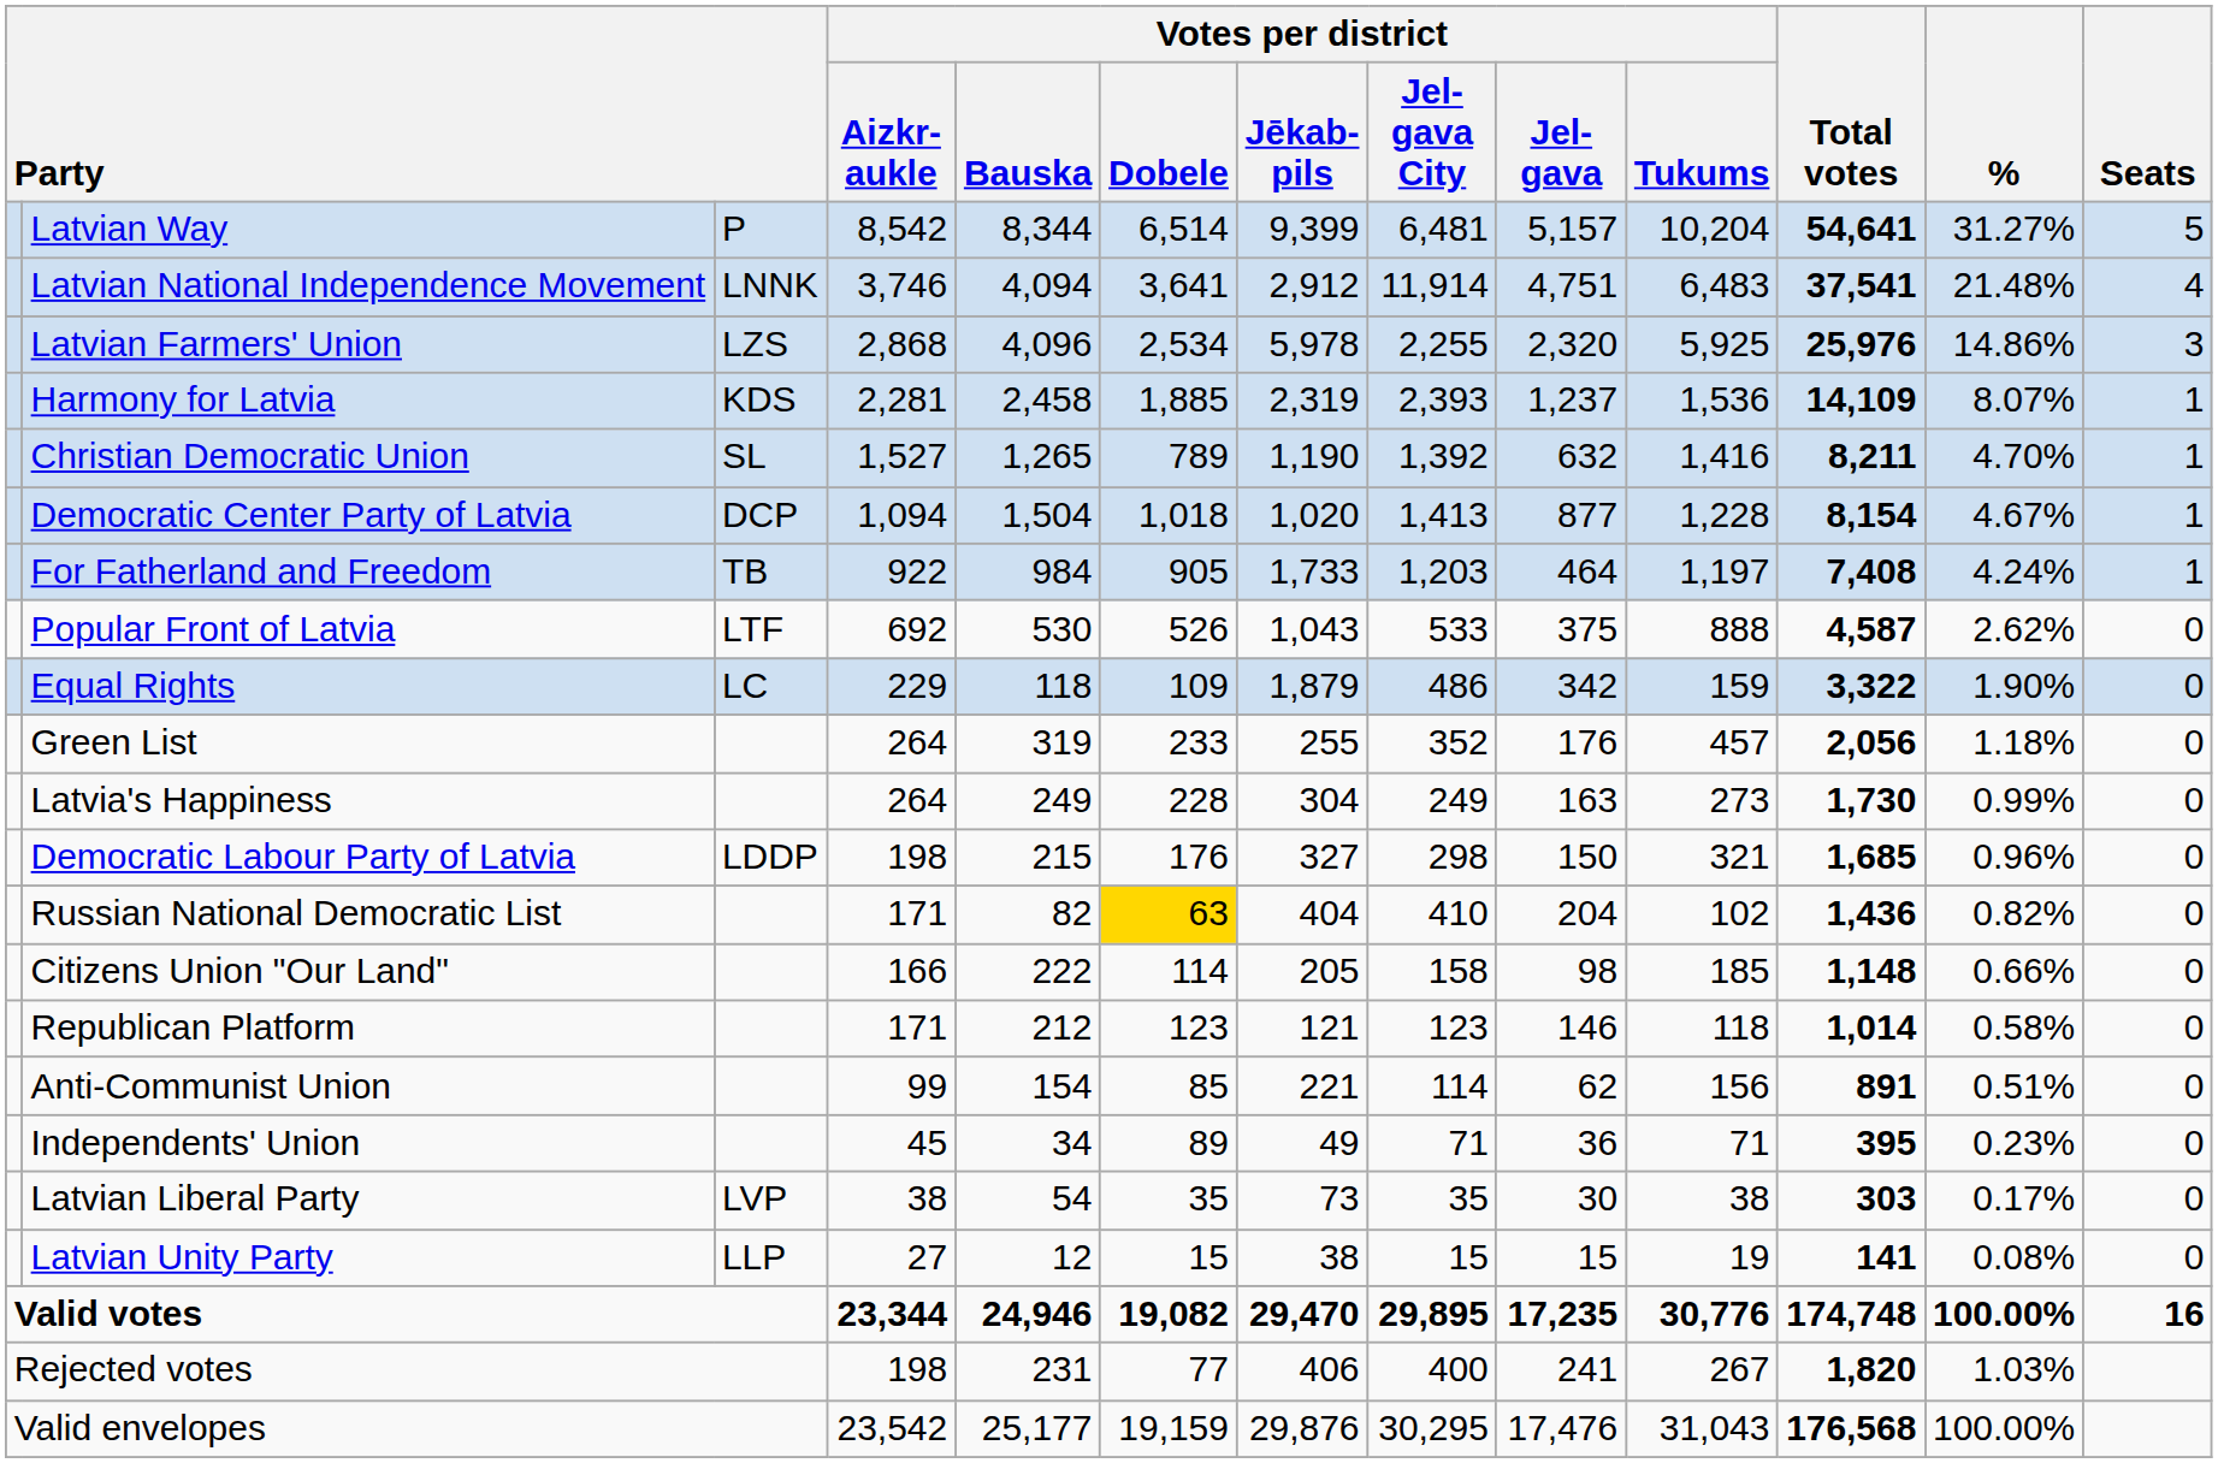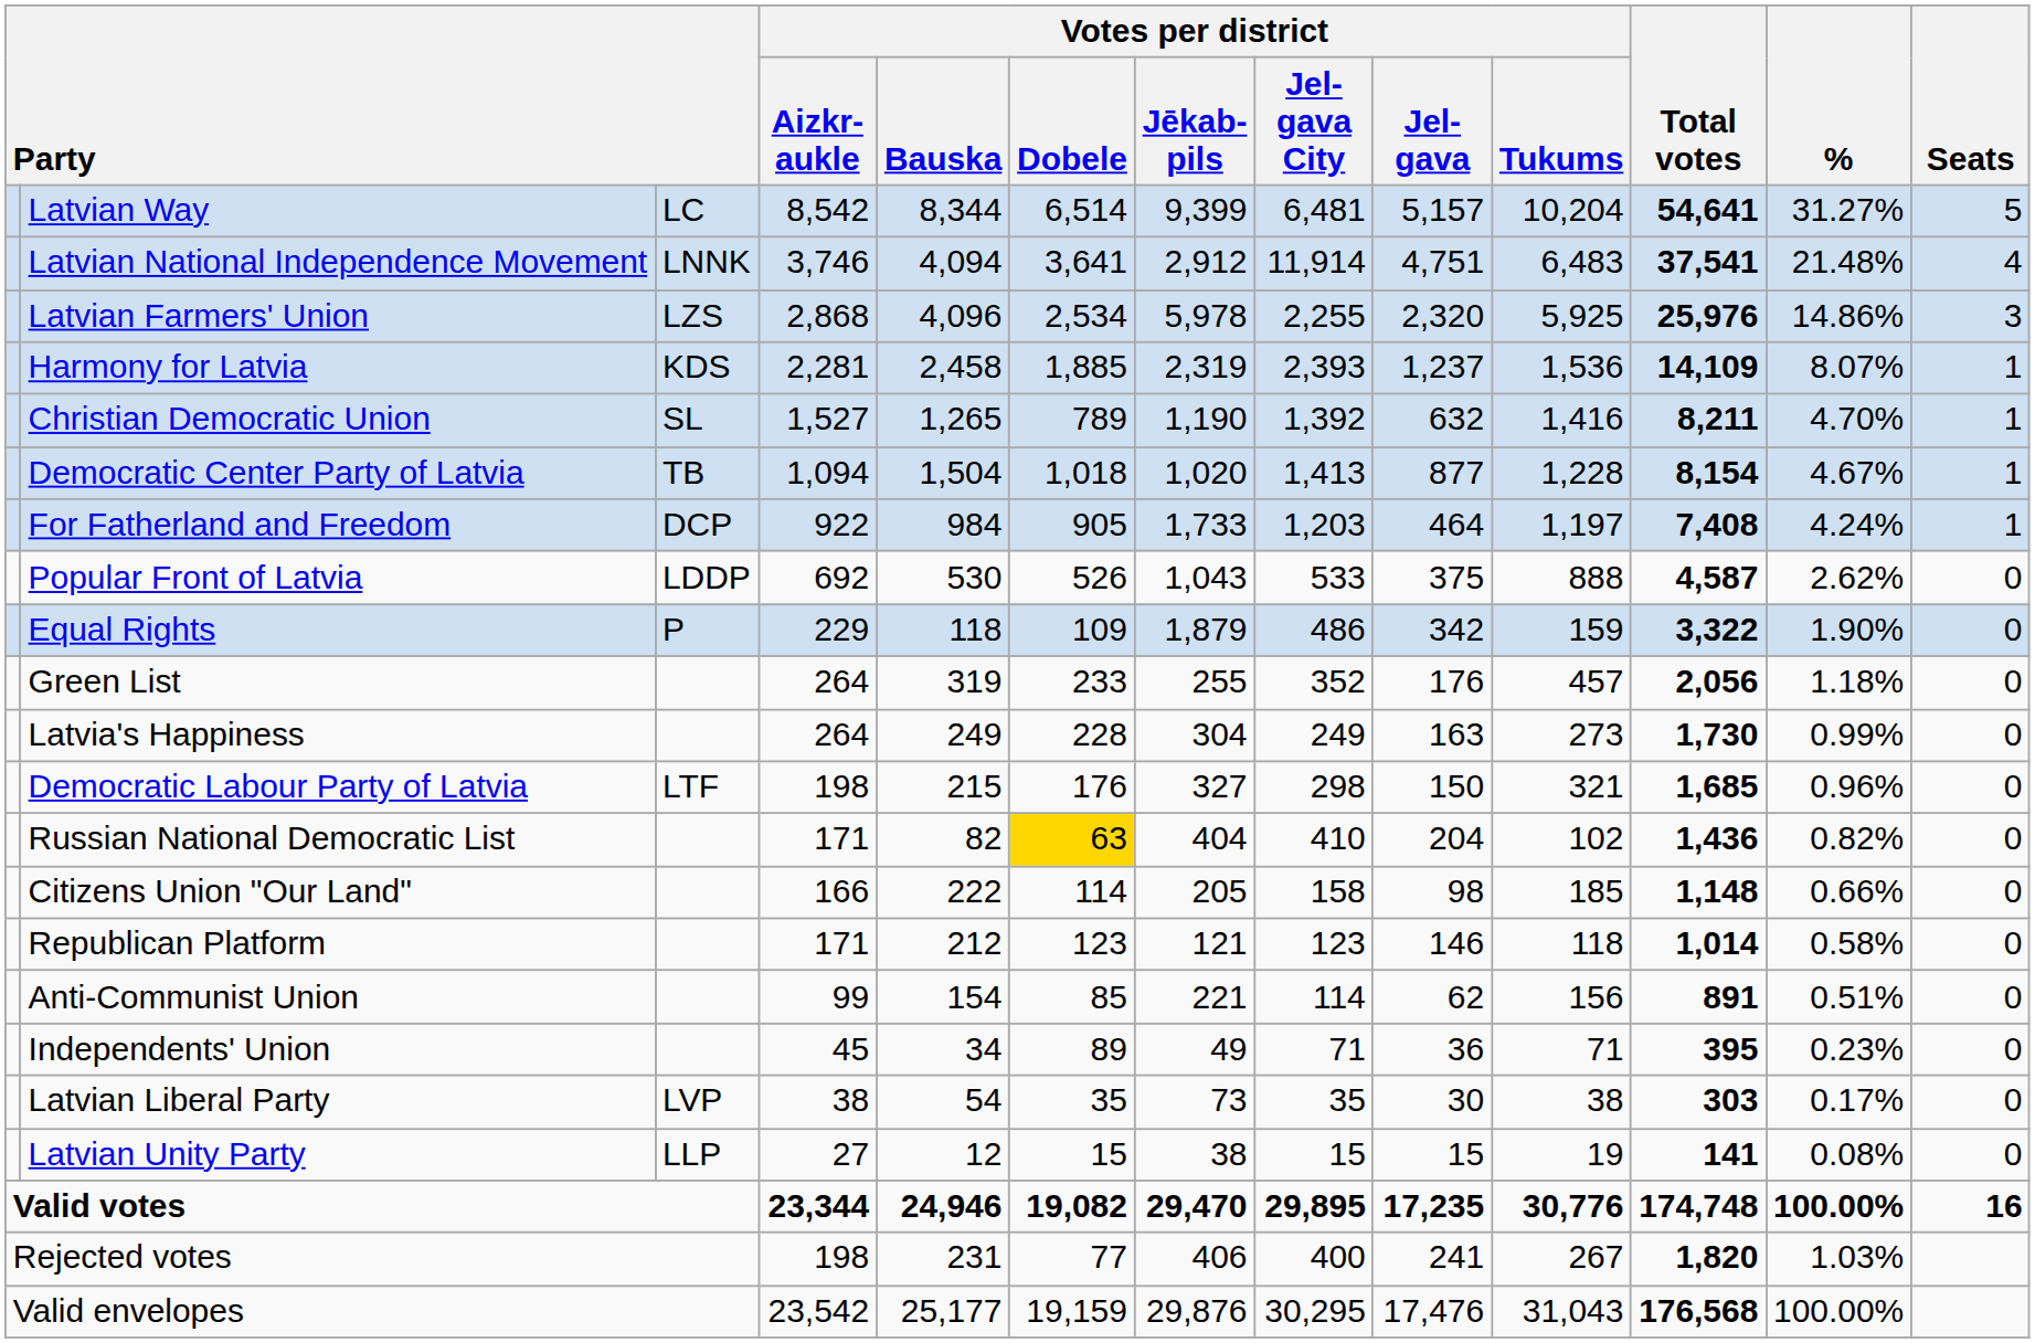 <table class="wikitable" border="1" style="text-align:right;">
 <tr>
 <th style="text-align:left;" valign=bottom rowspan=2 colspan=3>Party</th>
 <th colspan=7>Votes per district</th>
 <th align=center valign=bottom rowspan=2 width="50">Total votes</th>
 <th align=center valign=bottom rowspan=2 width="50">%</th>
 <th align=center valign=bottom rowspan=2 width="50">Seats</th>
 </tr>
 <tr>
 <th align=center valign=bottom width="50"><a href='#'>Aizkr- aukle</a></th>
 <th align=center valign=bottom width="50"><a href='#'>Bauska</a></th>
 <th align=center valign=bottom width="50"><a href='#'>Dobele</a></th>
 <th align=center valign=bottom width="50"><a href='#'>Jēkab- pils</a></th>
 <th align=center valign=bottom width="50"><a href='#'>Jel- gava City</a></th>
 <th align=center valign=bottom width="50"><a href='#'>Jel- gava</a></th>
 <th align=center valign=bottom width="50"><a href='#'>Tukums</a></th>
 </tr>
 <tr style="background:#CEE0F2;">
 <td></td>
 <td align=left><a href='#'>Latvian Way</a></td>
-<td align=left>Р</td>
+<td align=left>LC</td>
 <td>8,542</td>
 <td>8,344</td>
 <td>6,514</td>
 <td>9,399</td>
 <td>6,481</td>
 <td>5,157</td>
 <td>10,204</td>
 <td><strong>54,641</strong></td>
 <td>31.27%</td>
 <td>5</td>
 </tr>
 <tr style="background:#CEE0F2;">
 <td></td>
 <td align=left><a href='#'>Latvian National Independence Movement</a></td>
 <td align=left>LNNK</td>
 <td>3,746</td>
 <td>4,094</td>
 <td>3,641</td>
 <td>2,912</td>
 <td>11,914</td>
 <td>4,751</td>
 <td>6,483</td>
 <td><strong>37,541</strong></td>
 <td>21.48%</td>
 <td>4</td>
 </tr>
 <tr style="background:#CEE0F2;">
 <td></td>
 <td align=left><a href='#'>Latvian Farmers' Union</a></td>
 <td align=left>LZS</td>
 <td>2,868</td>
 <td>4,096</td>
 <td>2,534</td>
 <td>5,978</td>
 <td>2,255</td>
 <td>2,320</td>
 <td>5,925</td>
 <td><strong>25,976</strong></td>
 <td>14.86%</td>
 <td>3</td>
 </tr>
 <tr style="background:#CEE0F2;">
 <td></td>
 <td align=left><a href='#'>Harmony for Latvia</a></td>
 <td align=left>KDS</td>
 <td>2,281</td>
 <td>2,458</td>
 <td>1,885</td>
 <td>2,319</td>
 <td>2,393</td>
 <td>1,237</td>
 <td>1,536</td>
 <td><strong>14,109</strong></td>
 <td>8.07%</td>
 <td>1</td>
 </tr>
 <tr style="background:#CEE0F2;">
 <td></td>
 <td align=left><a href='#'>Christian Democratic Union</a></td>
 <td align=left>SL</td>
 <td>1,527</td>
 <td>1,265</td>
 <td>789</td>
 <td>1,190</td>
 <td>1,392</td>
 <td>632</td>
 <td>1,416</td>
 <td><strong>8,211</strong></td>
 <td>4.70%</td>
 <td>1</td>
 </tr>
 <tr style="background:#CEE0F2;">
 <td></td>
 <td align=left><a href='#'>Democratic Center Party of Latvia</a></td>
-<td align=left>DCP</td>
+<td align=left>TB</td>
 <td>1,094</td>
 <td>1,504</td>
 <td>1,018</td>
 <td>1,020</td>
 <td>1,413</td>
 <td>877</td>
 <td>1,228</td>
 <td><strong>8,154</strong></td>
 <td>4.67%</td>
 <td>1</td>
 </tr>
 <tr style="background:#CEE0F2;">
 <td></td>
 <td align=left><a href='#'>For Fatherland and Freedom</a></td>
-<td align=left>TB</td>
+<td align=left>DCP</td>
 <td>922</td>
 <td>984</td>
 <td>905</td>
 <td>1,733</td>
 <td>1,203</td>
 <td>464</td>
 <td>1,197</td>
 <td><strong>7,408</strong></td>
 <td>4.24%</td>
 <td>1</td>
 </tr>
 <tr>
 <td></td>
 <td align=left><a href='#'>Popular Front of Latvia</a></td>
-<td align=left>LTF</td>
+<td align=left>LDDP</td>
 <td>692</td>
 <td>530</td>
 <td>526</td>
 <td>1,043</td>
 <td>533</td>
 <td>375</td>
 <td>888</td>
 <td><strong>4,587</strong></td>
 <td>2.62%</td>
 <td>0</td>
 </tr>
 <tr style="background:#CEE0F2;">
 <td></td>
 <td align=left><a href='#'>Equal Rights</a></td>
-<td align=left>LC</td>
+<td align=left>Р</td>
 <td>229</td>
 <td>118</td>
 <td>109</td>
 <td>1,879</td>
 <td>486</td>
 <td>342</td>
 <td>159</td>
 <td><strong>3,322</strong></td>
 <td>1.90%</td>
 <td>0</td>
 </tr>
 <tr>
 <td></td>
 <td align=left>Green List</td>
 <td align=left></td>
 <td>264</td>
 <td>319</td>
 <td>233</td>
 <td>255</td>
 <td>352</td>
 <td>176</td>
 <td>457</td>
 <td><strong>2,056</strong></td>
 <td>1.18%</td>
 <td>0</td>
 </tr>
 <tr>
 <td></td>
 <td align=left>Latvia's Happiness</td>
 <td align=left></td>
 <td>264</td>
 <td>249</td>
 <td>228</td>
 <td>304</td>
 <td>249</td>
 <td>163</td>
 <td>273</td>
 <td><strong>1,730</strong></td>
 <td>0.99%</td>
 <td>0</td>
 </tr>
 <tr>
 <td></td>
 <td align=left><a href='#'>Democratic Labour Party of Latvia</a></td>
-<td align=left>LDDP</td>
+<td align=left>LTF</td>
 <td>198</td>
 <td>215</td>
 <td>176</td>
 <td>327</td>
 <td>298</td>
 <td>150</td>
 <td>321</td>
 <td><strong>1,685</strong></td>
 <td>0.96%</td>
 <td>0</td>
 </tr>
 <tr>
 <td></td>
 <td align=left>Russian National Democratic List</td>
 <td align=left></td>
 <td>171</td>
 <td>82</td>
 <td style="background: gold;">63</td>
 <td>404</td>
 <td>410</td>
 <td>204</td>
 <td>102</td>
 <td><strong>1,436</strong></td>
 <td>0.82%</td>
 <td>0</td>
 </tr>
 <tr>
 <td></td>
 <td align=left>Citizens Union "Our Land"</td>
 <td align=left></td>
 <td>166</td>
 <td>222</td>
 <td>114</td>
 <td>205</td>
 <td>158</td>
 <td>98</td>
 <td>185</td>
 <td><strong>1,148</strong></td>
 <td>0.66%</td>
 <td>0</td>
 </tr>
 <tr>
 <td></td>
 <td align=left>Republican Platform</td>
 <td align=left></td>
 <td>171</td>
 <td>212</td>
 <td>123</td>
 <td>121</td>
 <td>123</td>
 <td>146</td>
 <td>118</td>
 <td><strong>1,014</strong></td>
 <td>0.58%</td>
 <td>0</td>
 </tr>
 <tr>
 <td></td>
 <td align=left>Anti-Communist Union</td>
 <td align=left></td>
 <td>99</td>
 <td>154</td>
 <td>85</td>
 <td>221</td>
 <td>114</td>
 <td>62</td>
 <td>156</td>
 <td><strong>891</strong></td>
 <td>0.51%</td>
 <td>0</td>
 </tr>
 <tr>
 <td></td>
 <td align=left>Independents' Union</td>
 <td align=left></td>
 <td>45</td>
 <td>34</td>
 <td>89</td>
 <td>49</td>
 <td>71</td>
 <td>36</td>
 <td>71</td>
 <td><strong>395</strong></td>
 <td>0.23%</td>
 <td>0</td>
 </tr>
 <tr>
 <td></td>
 <td align=left>Latvian Liberal Party</td>
 <td align=left>LVP</td>
 <td>38</td>
 <td>54</td>
 <td>35</td>
 <td>73</td>
 <td>35</td>
 <td>30</td>
 <td>38</td>
 <td><strong>303</strong></td>
 <td>0.17%</td>
 <td>0</td>
 </tr>
 <tr>
 <td></td>
 <td align=left><a href='#'>Latvian Unity Party</a></td>
 <td align=left>LLP</td>
 <td>27</td>
 <td>12</td>
 <td>15</td>
 <td>38</td>
 <td>15</td>
 <td>15</td>
 <td>19</td>
 <td><strong>141</strong></td>
 <td>0.08%</td>
 <td>0</td>
 </tr>
 <tr style="font-weight:bold">
 <td align=left colspan=3>Valid votes</td>
 <td>23,344</td>
 <td>24,946</td>
 <td>19,082</td>
 <td>29,470</td>
 <td>29,895</td>
 <td>17,235</td>
 <td>30,776</td>
 <td>174,748</td>
 <td>100.00%</td>
 <td>16</td>
 </tr>
 <tr>
 <td align=left colspan=3>Rejected votes</td>
 <td>198</td>
 <td>231</td>
 <td>77</td>
 <td>406</td>
 <td>400</td>
 <td>241</td>
 <td>267</td>
 <td><strong>1,820</strong></td>
 <td>1.03%</td>
 <td></td>
 </tr>
 <tr>
 <td align=left colspan=3>Valid envelopes</td>
 <td>23,542</td>
 <td>25,177</td>
 <td>19,159</td>
 <td>29,876</td>
 <td>30,295</td>
 <td>17,476</td>
 <td>31,043</td>
 <td><strong>176,568</strong></td>
 <td>100.00%</td>
 <td></td>
 </tr>
 </table>
